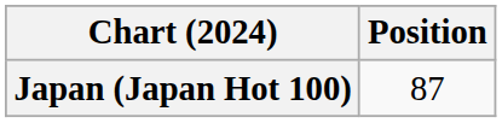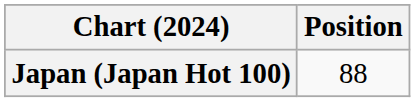 <table class="wikitable plainrowheaders" style="text-align:center">
 <tr>
 <th scope="col">Chart (2024)</th>
 <th scope="col">Position</th>
 </tr>
 <tr>
 <th scope="row">Japan (Japan Hot 100)</th>
-<td>87</td>
+<td>88</td>
 </tr>
 </table>
